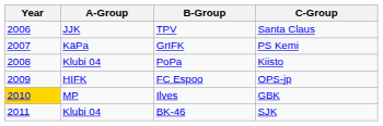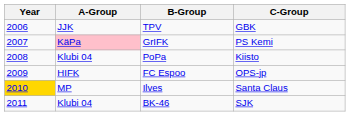 <table class="wikitable" style="width:45%">
 <tr>
 <th>Year</th>
 <th>A-Group</th>
 <th>B-Group</th>
 <th>C-Group</th>
 </tr>
 <tr>
 <td><a href='#'>2006</a></td>
 <td><a href='#'>JJK</a></td>
 <td><a href='#'>TPV</a></td>
-<td><a href='#'>Santa Claus</a></td>
+<td><a href='#'>GBK</a></td>
 </tr>
 <tr>
 <td><a href='#'>2007</a></td>
-<td><a href='#'>KäPa</a></td>
+<td style="background: pink;"><a href='#'>KäPa</a></td>
 <td><a href='#'>GrIFK</a></td>
 <td><a href='#'>PS Kemi</a></td>
 </tr>
 <tr>
 <td><a href='#'>2008</a></td>
 <td><a href='#'>Klubi 04</a></td>
 <td><a href='#'>PoPa</a></td>
 <td><a href='#'>Kiisto</a></td>
 </tr>
 <tr>
 <td><a href='#'>2009</a></td>
 <td><a href='#'>HIFK</a></td>
 <td><a href='#'>FC Espoo</a></td>
 <td><a href='#'>OPS-jp</a></td>
 </tr>
 <tr>
 <td style="background: gold;"><a href='#'>2010</a></td>
 <td><a href='#'>MP</a></td>
 <td><a href='#'>Ilves</a></td>
-<td><a href='#'>GBK</a></td>
+<td><a href='#'>Santa Claus</a></td>
 </tr>
 <tr>
 <td><a href='#'>2011</a></td>
 <td><a href='#'>Klubi 04</a></td>
 <td><a href='#'>BK-46</a></td>
 <td><a href='#'>SJK</a></td>
 </tr>
 </table>
